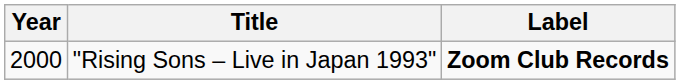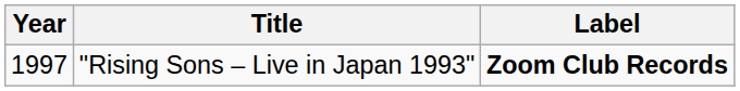 <table class="wikitable" border="1">
 <tr>
 <th>Year</th>
 <th>Title</th>
 <th>Label</th>
 </tr>
 <tr>
-<td>2000</td>
+<td>1997</td>
 <td>"Rising Sons – Live in Japan 1993"</td>
 <td rowspan="1"><strong>Zoom Club Records</strong></td>
 </tr>
 </table>
